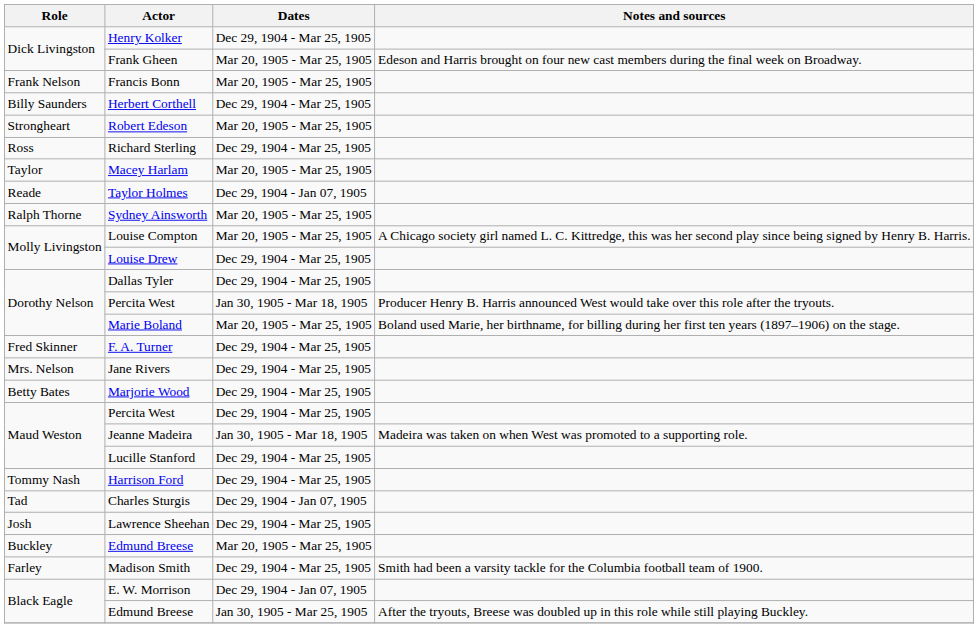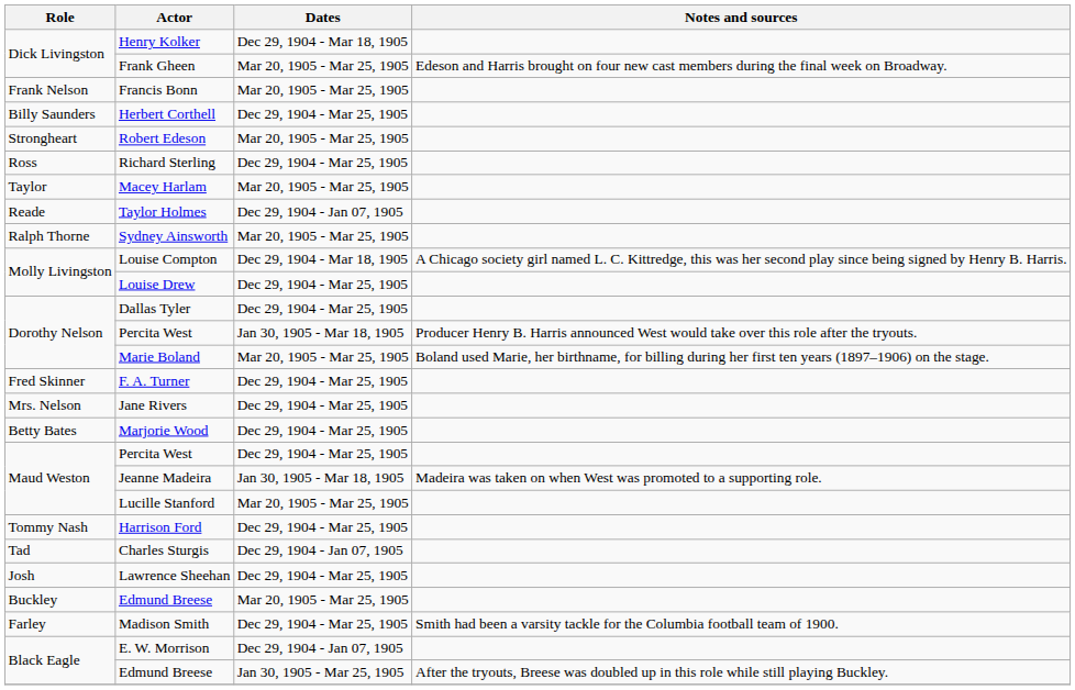 <table class="wikitable sortable plainrowheaders" style="font-size: 90%">
 <tr>
 <th scope="col">Role</th>
 <th scope="col">Actor</th>
 <th scope="col">Dates</th>
 <th scope="col">Notes and sources</th>
 </tr>
 <tr>
 <td rowspan=2>Dick Livingston</td>
 <td><a href='#'>Henry Kolker</a></td>
-<td>Dec 29, 1904 - Mar 25, 1905</td>
+<td>Dec 29, 1904 - Mar 18, 1905</td>
 <td></td>
 </tr>
 <tr>
 <td>Frank Gheen</td>
 <td>Mar 20, 1905 - Mar 25, 1905</td>
 <td>Edeson and Harris brought on four new cast members during the final week on Broadway.</td>
 </tr>
 <tr>
 <td>Frank Nelson</td>
 <td>Francis Bonn</td>
 <td>Mar 20, 1905 - Mar 25, 1905</td>
 <td></td>
 </tr>
 <tr>
 <td>Billy Saunders</td>
 <td><a href='#'>Herbert Corthell</a></td>
 <td>Dec 29, 1904 - Mar 25, 1905</td>
 <td></td>
 </tr>
 <tr>
 <td>Strongheart</td>
 <td><a href='#'>Robert Edeson</a></td>
 <td>Mar 20, 1905 - Mar 25, 1905</td>
 <td></td>
 </tr>
 <tr>
 <td>Ross</td>
 <td>Richard Sterling</td>
 <td>Dec 29, 1904 - Mar 25, 1905</td>
 <td></td>
 </tr>
 <tr>
 <td>Taylor</td>
 <td><a href='#'>Macey Harlam</a></td>
 <td>Mar 20, 1905 - Mar 25, 1905</td>
 <td></td>
 </tr>
 <tr>
 <td>Reade</td>
 <td><a href='#'>Taylor Holmes</a></td>
 <td>Dec 29, 1904 - Jan 07, 1905</td>
 <td></td>
 </tr>
 <tr>
 <td>Ralph Thorne</td>
 <td><a href='#'>Sydney Ainsworth</a></td>
 <td>Mar 20, 1905 - Mar 25, 1905</td>
 <td></td>
 </tr>
 <tr>
 <td rowspan=2>Molly Livingston</td>
 <td>Louise Compton</td>
-<td>Mar 20, 1905 - Mar 25, 1905</td>
+<td>Dec 29, 1904 - Mar 18, 1905</td>
 <td>A Chicago society girl named L. C. Kittredge, this was her second play since being signed by Henry B. Harris.</td>
 </tr>
 <tr>
 <td><a href='#'>Louise Drew</a></td>
 <td>Dec 29, 1904 - Mar 25, 1905</td>
 <td></td>
 </tr>
 <tr>
 <td rowspan=3>Dorothy Nelson</td>
 <td>Dallas Tyler</td>
 <td>Dec 29, 1904 - Mar 25, 1905</td>
 <td></td>
 </tr>
 <tr>
 <td>Percita West</td>
 <td>Jan 30, 1905 - Mar 18, 1905</td>
 <td>Producer Henry B. Harris announced West would take over this role after the tryouts.</td>
 </tr>
 <tr>
 <td><a href='#'>Marie Boland</a></td>
 <td>Mar 20, 1905 - Mar 25, 1905</td>
 <td>Boland used Marie, her birthname, for billing during her first ten years (1897–1906) on the stage.</td>
 </tr>
 <tr>
 <td>Fred Skinner</td>
 <td><a href='#'>F. A. Turner</a></td>
 <td>Dec 29, 1904 - Mar 25, 1905</td>
 <td></td>
 </tr>
 <tr>
 <td>Mrs. Nelson</td>
 <td>Jane Rivers</td>
 <td>Dec 29, 1904 - Mar 25, 1905</td>
 <td></td>
 </tr>
 <tr>
 <td>Betty Bates</td>
 <td><a href='#'>Marjorie Wood</a></td>
 <td>Dec 29, 1904 - Mar 25, 1905</td>
 <td></td>
 </tr>
 <tr>
 <td rowspan=3>Maud Weston</td>
 <td>Percita West</td>
 <td>Dec 29, 1904 - Mar 25, 1905</td>
 <td></td>
 </tr>
 <tr>
 <td>Jeanne Madeira</td>
 <td>Jan 30, 1905 - Mar 18, 1905</td>
 <td>Madeira was taken on when West was promoted to a supporting role.</td>
 </tr>
 <tr>
 <td>Lucille Stanford</td>
-<td>Dec 29, 1904 - Mar 25, 1905</td>
+<td>Mar 20, 1905 - Mar 25, 1905</td>
 <td></td>
 </tr>
 <tr>
 <td>Tommy Nash</td>
 <td><a href='#'>Harrison Ford</a></td>
 <td>Dec 29, 1904 - Mar 25, 1905</td>
 <td></td>
 </tr>
 <tr>
 <td>Tad</td>
 <td>Charles Sturgis</td>
 <td>Dec 29, 1904 - Jan 07, 1905</td>
 <td></td>
 </tr>
 <tr>
 <td>Josh</td>
 <td>Lawrence Sheehan</td>
 <td>Dec 29, 1904 - Mar 25, 1905</td>
 <td></td>
 </tr>
 <tr>
 <td>Buckley</td>
 <td><a href='#'>Edmund Breese</a></td>
 <td>Mar 20, 1905 - Mar 25, 1905</td>
 <td></td>
 </tr>
 <tr>
 <td>Farley</td>
 <td>Madison Smith</td>
 <td>Dec 29, 1904 - Mar 25, 1905</td>
 <td>Smith had been a varsity tackle for the Columbia football team of 1900.</td>
 </tr>
 <tr>
 <td rowspan=2>Black Eagle</td>
 <td>E. W. Morrison</td>
 <td>Dec 29, 1904 - Jan 07, 1905</td>
 <td></td>
 </tr>
 <tr>
 <td>Edmund Breese</td>
 <td>Jan 30, 1905 - Mar 25, 1905</td>
 <td>After the tryouts, Breese was doubled up in this role while still playing Buckley.</td>
 </tr>
 <tr>
 </tr>
 </table>
